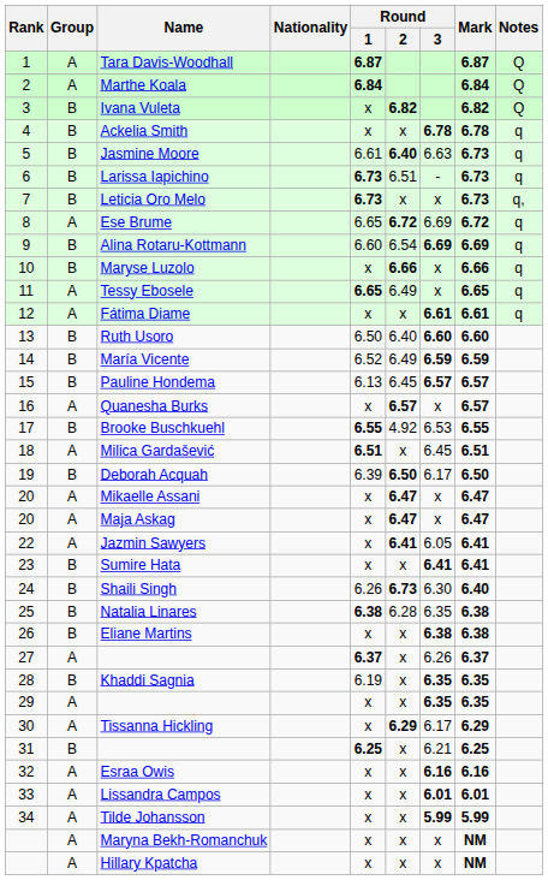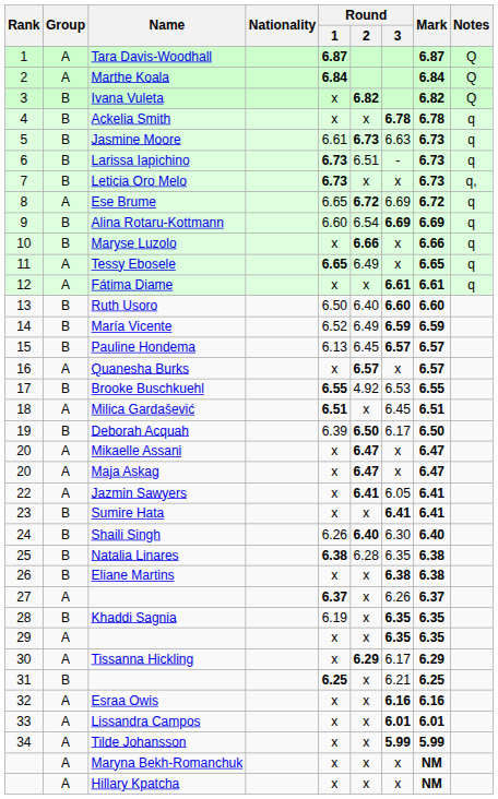 <table class="wikitable sortable" style="text-align:center">
 <tr>
 <th rowspan=2>Rank</th>
 <th rowspan=2>Group</th>
 <th rowspan=2>Name</th>
 <th rowspan=2>Nationality</th>
 <th colspan=3>Round</th>
 <th rowspan=2>Mark</th>
 <th rowspan=2>Notes</th>
 </tr>
 <tr>
 <th>1</th>
 <th>2</th>
 <th>3</th>
 </tr>
 <tr bgcolor=ccffcc>
 <td>1</td>
 <td>A</td>
 <td align=left><a href='#'>Tara Davis-Woodhall</a></td>
 <td align=left></td>
 <td><strong>6.87</strong></td>
 <td></td>
 <td></td>
 <td><strong>6.87</strong></td>
 <td>Q</td>
 </tr>
 <tr bgcolor=ccffcc>
 <td>2</td>
 <td>A</td>
 <td align=left><a href='#'>Marthe Koala</a></td>
 <td align=left></td>
 <td><strong>6.84</strong></td>
 <td></td>
 <td></td>
 <td><strong>6.84</strong></td>
 <td>Q</td>
 </tr>
 <tr bgcolor=ccffcc>
 <td>3</td>
 <td>B</td>
 <td align=left><a href='#'>Ivana Vuleta</a></td>
 <td align=left></td>
 <td>x</td>
 <td><strong>6.82</strong></td>
 <td></td>
 <td><strong>6.82</strong></td>
 <td>Q</td>
 </tr>
 <tr bgcolor=ddffdd>
 <td>4</td>
 <td>B</td>
 <td align=left><a href='#'>Ackelia Smith</a></td>
 <td align=left></td>
 <td>x</td>
 <td>x</td>
 <td><strong>6.78</strong></td>
 <td><strong>6.78</strong></td>
 <td>q</td>
 </tr>
 <tr bgcolor=ddffdd>
 <td>5</td>
 <td>B</td>
 <td align=left><a href='#'>Jasmine Moore</a></td>
 <td align=left></td>
 <td>6.61</td>
-<td><strong>6.40</strong></td>
+<td><strong>6.73</strong></td>
 <td>6.63</td>
 <td><strong>6.73</strong></td>
 <td>q</td>
 </tr>
 <tr bgcolor=ddffdd>
 <td>6</td>
 <td>B</td>
 <td align=left><a href='#'>Larissa Iapichino</a></td>
 <td align=left></td>
 <td><strong>6.73</strong></td>
 <td>6.51</td>
 <td>-</td>
 <td><strong>6.73</strong></td>
 <td>q</td>
 </tr>
 <tr bgcolor=ddffdd>
 <td>7</td>
 <td>B</td>
 <td align=left><a href='#'>Leticia Oro Melo</a></td>
 <td align=left></td>
 <td><strong>6.73</strong></td>
 <td>x</td>
 <td>x</td>
 <td><strong>6.73</strong></td>
 <td>q, </td>
 </tr>
 <tr bgcolor=ddffdd>
 <td>8</td>
 <td>A</td>
 <td align=left><a href='#'>Ese Brume</a></td>
 <td align=left></td>
 <td>6.65</td>
 <td><strong>6.72</strong></td>
 <td>6.69</td>
 <td><strong>6.72</strong></td>
 <td>q</td>
 </tr>
 <tr bgcolor=ddffdd>
 <td>9</td>
 <td>B</td>
 <td align=left><a href='#'>Alina Rotaru-Kottmann</a></td>
 <td align=left></td>
 <td>6.60</td>
 <td>6.54</td>
 <td><strong>6.69</strong></td>
 <td><strong>6.69</strong></td>
 <td>q</td>
 </tr>
 <tr bgcolor=ddffdd>
 <td>10</td>
 <td>B</td>
 <td align=left><a href='#'>Maryse Luzolo</a></td>
 <td align=left></td>
 <td>x</td>
 <td><strong>6.66</strong></td>
 <td>x</td>
 <td><strong>6.66</strong></td>
 <td>q</td>
 </tr>
 <tr bgcolor=ddffdd>
 <td>11</td>
 <td>A</td>
 <td align=left><a href='#'>Tessy Ebosele</a></td>
 <td align=left></td>
 <td><strong>6.65</strong></td>
 <td>6.49</td>
 <td>x</td>
 <td><strong>6.65</strong></td>
 <td>q</td>
 </tr>
 <tr bgcolor=ddffdd>
 <td>12</td>
 <td>A</td>
 <td align=left><a href='#'>Fátima Diame</a></td>
 <td align=left></td>
 <td>x</td>
 <td>x</td>
 <td><strong>6.61</strong></td>
 <td><strong>6.61</strong></td>
 <td>q</td>
 </tr>
 <tr bgcolor=>
 <td>13</td>
 <td>B</td>
 <td align=left><a href='#'>Ruth Usoro</a></td>
 <td align=left></td>
 <td>6.50</td>
 <td>6.40</td>
 <td><strong>6.60</strong></td>
 <td><strong>6.60</strong></td>
 <td></td>
 </tr>
 <tr bgcolor=>
 <td>14</td>
 <td>B</td>
 <td align=left><a href='#'>María Vicente</a></td>
 <td align=left></td>
 <td>6.52</td>
 <td>6.49</td>
 <td><strong>6.59</strong></td>
 <td><strong>6.59</strong></td>
 <td></td>
 </tr>
 <tr bgcolor=>
 <td>15</td>
 <td>B</td>
 <td align=left><a href='#'>Pauline Hondema</a></td>
 <td align=left></td>
 <td>6.13</td>
 <td>6.45</td>
 <td><strong>6.57</strong></td>
 <td><strong>6.57</strong></td>
 <td></td>
 </tr>
 <tr bgcolor=>
 <td>16</td>
 <td>A</td>
 <td align=left><a href='#'>Quanesha Burks</a></td>
 <td align=left></td>
 <td>x</td>
 <td><strong>6.57</strong></td>
 <td>x</td>
 <td><strong>6.57</strong></td>
 <td></td>
 </tr>
 <tr>
 <td>17</td>
 <td>B</td>
 <td align=left><a href='#'>Brooke Buschkuehl</a></td>
 <td align=left></td>
 <td><strong>6.55</strong></td>
 <td>4.92</td>
 <td>6.53</td>
 <td><strong>6.55</strong></td>
 <td></td>
 </tr>
 <tr>
 <td>18</td>
 <td>A</td>
 <td align=left><a href='#'>Milica Gardašević</a></td>
 <td align=left></td>
 <td><strong>6.51</strong></td>
 <td>x</td>
 <td>6.45</td>
 <td><strong>6.51</strong></td>
 <td></td>
 </tr>
 <tr>
 <td>19</td>
 <td>B</td>
 <td align=left><a href='#'>Deborah Acquah</a></td>
 <td align=left></td>
 <td>6.39</td>
 <td><strong>6.50</strong></td>
 <td>6.17</td>
 <td><strong>6.50</strong></td>
 <td></td>
 </tr>
 <tr>
 <td>20</td>
 <td>A</td>
 <td align=left><a href='#'>Mikaelle Assani</a></td>
 <td align=left></td>
 <td>x</td>
 <td><strong>6.47</strong></td>
 <td>x</td>
 <td><strong>6.47</strong></td>
 <td></td>
 </tr>
 <tr>
 <td>20</td>
 <td>A</td>
 <td align=left><a href='#'>Maja Askag</a></td>
 <td align=left></td>
 <td>x</td>
 <td><strong>6.47</strong></td>
 <td>x</td>
 <td><strong>6.47</strong></td>
 <td></td>
 </tr>
 <tr>
 <td>22</td>
 <td>A</td>
 <td align=left><a href='#'>Jazmin Sawyers</a></td>
 <td align=left></td>
 <td>x</td>
 <td><strong>6.41</strong></td>
 <td>6.05</td>
 <td><strong>6.41</strong></td>
 <td></td>
 </tr>
 <tr>
 <td>23</td>
 <td>B</td>
 <td align=left><a href='#'>Sumire Hata</a></td>
 <td align=left></td>
 <td>x</td>
 <td>x</td>
 <td><strong>6.41</strong></td>
 <td><strong>6.41</strong></td>
 <td></td>
 </tr>
 <tr>
 <td>24</td>
 <td>B</td>
 <td align=left><a href='#'>Shaili Singh</a></td>
 <td align=left></td>
 <td>6.26</td>
-<td><strong>6.73</strong></td>
+<td><strong>6.40</strong></td>
 <td>6.30</td>
 <td><strong>6.40</strong></td>
 <td></td>
 </tr>
 <tr>
 <td>25</td>
 <td>B</td>
 <td align=left><a href='#'>Natalia Linares</a></td>
 <td align=left></td>
 <td><strong>6.38</strong></td>
 <td>6.28</td>
 <td>6.35</td>
 <td><strong>6.38</strong></td>
 <td></td>
 </tr>
 <tr>
 <td>26</td>
 <td>B</td>
 <td align=left><a href='#'>Eliane Martins</a></td>
 <td align=left></td>
 <td>x</td>
 <td>x</td>
 <td><strong>6.38</strong></td>
 <td><strong>6.38</strong></td>
 <td></td>
 </tr>
 <tr>
 <td>27</td>
 <td>A</td>
 <td align=left></td>
 <td align=left></td>
 <td><strong>6.37</strong></td>
 <td>x</td>
 <td>6.26</td>
 <td><strong>6.37</strong></td>
 <td></td>
 </tr>
 <tr>
 <td>28</td>
 <td>B</td>
 <td align=left><a href='#'>Khaddi Sagnia</a></td>
 <td align=left></td>
 <td>6.19</td>
 <td>x</td>
 <td><strong>6.35</strong></td>
 <td><strong>6.35</strong></td>
 <td></td>
 </tr>
 <tr>
 <td>29</td>
 <td>A</td>
 <td align=left></td>
 <td align=left></td>
 <td>x</td>
 <td>x</td>
 <td><strong>6.35</strong></td>
 <td><strong>6.35</strong></td>
 <td></td>
 </tr>
 <tr>
 <td>30</td>
 <td>A</td>
 <td align=left><a href='#'>Tissanna Hickling</a></td>
 <td align=left></td>
 <td>x</td>
 <td><strong>6.29</strong></td>
 <td>6.17</td>
 <td><strong>6.29</strong></td>
 <td></td>
 </tr>
 <tr>
 <td>31</td>
 <td>B</td>
 <td align=left></td>
 <td align=left></td>
 <td><strong>6.25</strong></td>
 <td>x</td>
 <td>6.21</td>
 <td><strong>6.25</strong></td>
 <td></td>
 </tr>
 <tr>
 <td>32</td>
 <td>A</td>
 <td align=left><a href='#'>Esraa Owis</a></td>
 <td align=left></td>
 <td>x</td>
 <td>x</td>
 <td><strong>6.16</strong></td>
 <td><strong>6.16</strong></td>
 <td></td>
 </tr>
 <tr>
 <td>33</td>
 <td>A</td>
 <td align=left><a href='#'>Lissandra Campos</a></td>
 <td align=left></td>
 <td>x</td>
 <td>x</td>
 <td><strong>6.01</strong></td>
 <td><strong>6.01</strong></td>
 <td></td>
 </tr>
 <tr>
 <td>34</td>
 <td>A</td>
 <td align=left><a href='#'>Tilde Johansson</a></td>
 <td align=left></td>
 <td>x</td>
 <td>x</td>
 <td><strong>5.99</strong></td>
 <td><strong>5.99</strong></td>
 <td></td>
 </tr>
 <tr>
 <td></td>
 <td>A</td>
 <td align=left><a href='#'>Maryna Bekh-Romanchuk</a></td>
 <td align=left></td>
 <td>x</td>
 <td>x</td>
 <td>x</td>
 <td><strong>NM</strong></td>
 <td></td>
 </tr>
 <tr>
 <td></td>
 <td>A</td>
 <td align=left><a href='#'>Hillary Kpatcha</a></td>
 <td align=left></td>
 <td>x</td>
 <td>x</td>
 <td>x</td>
 <td><strong>NM</strong></td>
 <td></td>
 </tr>
 </table>
